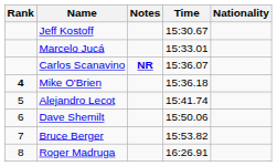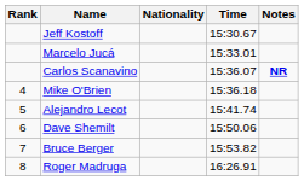 <table class="wikitable sortable" style="text-align:center">
 <tr>
 <th>Rank</th>
 <th>Name</th>
+<th>Nationality</th>
+<th>Time</th>
 <th>Notes</th>
-<th>Time</th>
-<th>Nationality</th>
 </tr>
 <tr>
 <td></td>
 <td align=left><a href='#'>Jeff Kostoff</a></td>
+<td align=left></td>
+<td>15:30.67</td>
 <td></td>
-<td>15:30.67</td>
-<td align=left></td>
 </tr>
 <tr>
 <td></td>
 <td align=left><a href='#'>Marcelo Jucá</a></td>
+<td align=left></td>
+<td>15:33.01</td>
 <td></td>
-<td>15:33.01</td>
-<td align=left></td>
 </tr>
 <tr>
 <td></td>
 <td align=left><a href='#'>Carlos Scanavino</a></td>
+<td align=left></td>
+<td>15:36.07</td>
 <td><strong><a href='#'>NR</a></strong></td>
-<td>15:36.07</td>
-<td align=left></td>
 </tr>
 <tr>
-<td><strong>4</strong></td>
+<td>4</td>
 <td align=left><a href='#'>Mike O'Brien</a></td>
+<td align=left></td>
+<td>15:36.18</td>
 <td></td>
-<td>15:36.18</td>
-<td align=left></td>
 </tr>
 <tr>
 <td>5</td>
 <td align=left><a href='#'>Alejandro Lecot</a></td>
+<td align=left></td>
+<td>15:41.74</td>
 <td></td>
-<td>15:41.74</td>
-<td align=left></td>
 </tr>
 <tr>
 <td>6</td>
 <td align=left><a href='#'>Dave Shemilt</a></td>
+<td align=left></td>
+<td>15:50.06</td>
 <td></td>
-<td>15:50.06</td>
-<td align=left></td>
 </tr>
 <tr>
 <td>7</td>
 <td align=left><a href='#'>Bruce Berger</a></td>
+<td align=left></td>
+<td>15:53.82</td>
 <td></td>
-<td>15:53.82</td>
-<td align=left></td>
 </tr>
 <tr>
 <td>8</td>
 <td align=left><a href='#'>Roger Madruga</a></td>
+<td align=left></td>
+<td>16:26.91</td>
 <td></td>
-<td>16:26.91</td>
-<td align=left></td>
 </tr>
 </table>
